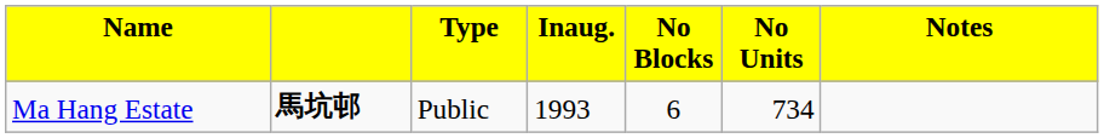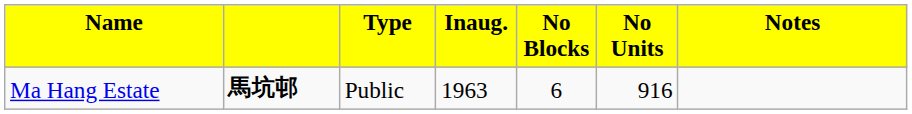 <table class="wikitable">
 <tr style="font-weight:bold;background-color:yellow" align="center" valign="top">
 <td width="143.25" Height="12.75" align="center">Name</td>
 <td width="72.75" align="center" valign="top"></td>
 <td width="59.25" align="center" valign="top">Type</td>
 <td width="48" align="center" valign="top">Inaug.</td>
 <td width="48" align="center" valign="top">No Blocks</td>
 <td width="48.75" align="center" valign="top">No Units</td>
 <td width="150.75" align="center" valign="top">Notes</td>
 </tr>
 <tr valign="bottom">
 <td Height="12.75"><a href='#'>Ma Hang Estate</a></td>
 <td><strong>馬坑邨</strong></td>
 <td>Public</td>
-<td>1993</td>
+<td>1963</td>
 <td align="center">6</td>
-<td align="right">734</td>
+<td align="right">916</td>
 <td></td>
 </tr>
 </table>
